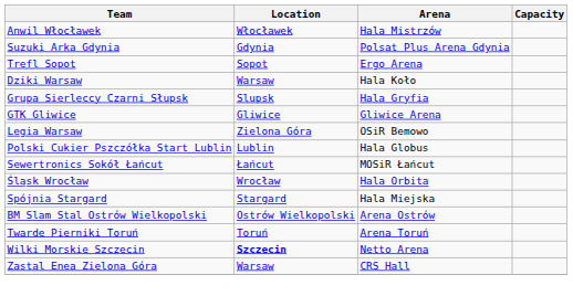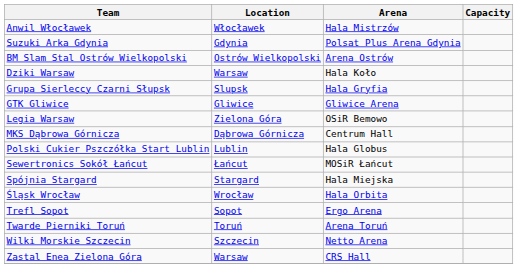 <table class="wikitable sortable">
 <tr>
 <th>Team</th>
 <th>Location</th>
 <th>Arena</th>
 <th>Capacity</th>
 </tr>
 <tr>
 <td><a href='#'>Anwil Włocławek</a></td>
 <td><a href='#'>Włocławek</a></td>
 <td><a href='#'>Hala Mistrzów</a></td>
 <td align="center"></td>
 </tr>
 <tr>
 <td><a href='#'>Suzuki Arka Gdynia</a></td>
 <td><a href='#'>Gdynia</a></td>
 <td><a href='#'>Polsat Plus Arena Gdynia</a></td>
 <td align="center"></td>
 </tr>
 <tr>
-<td><a href='#'>Trefl Sopot</a></td>
-<td><a href='#'>Sopot</a></td>
-<td><a href='#'>Ergo Arena</a></td>
+<td><a href='#'>BM Slam Stal Ostrów Wielkopolski</a></td>
+<td><a href='#'>Ostrów Wielkopolski</a></td>
+<td><a href='#'>Arena Ostrów</a></td>
 <td align="center"></td>
 </tr>
 <tr>
 <td><a href='#'>Dziki Warsaw</a></td>
 <td><a href='#'>Warsaw</a></td>
 <td>Hala Koło</td>
 <td align="center"></td>
 </tr>
 <tr>
 <td><a href='#'>Grupa Sierleccy Czarni Słupsk</a></td>
 <td><a href='#'>Slupsk</a></td>
 <td><a href='#'>Hala Gryfia</a></td>
 <td style="text-align:center;"></td>
 </tr>
 <tr>
 <td><a href='#'>GTK Gliwice</a></td>
 <td><a href='#'>Gliwice</a></td>
 <td><a href='#'>Gliwice Arena</a></td>
 <td align="center"></td>
 </tr>
 <tr>
 <td><a href='#'>Legia Warsaw</a></td>
 <td><a href='#'>Zielona Góra</a></td>
 <td>OSiR Bemowo</td>
 <td align="center"></td>
 </tr>
 <tr>
+<td><a href='#'>MKS Dąbrowa Górnicza</a></td>
+<td><a href='#'>Dąbrowa Górnicza</a></td>
+<td>Centrum Hall</td>
+<td align="center"></td>
+</tr>
+<tr>
 <td><a href='#'>Polski Cukier Pszczółka Start Lublin</a></td>
 <td><a href='#'>Lublin</a></td>
 <td>Hala Globus</td>
 <td style="text-align:center;"></td>
 </tr>
 <tr>
 <td><a href='#'>Sewertronics Sokół Łańcut</a></td>
 <td><a href='#'>Łańcut</a></td>
 <td>MOSiR Łańcut</td>
 <td align="center"></td>
 </tr>
 <tr>
+<td><a href='#'>Spójnia Stargard</a></td>
+<td><a href='#'>Stargard</a></td>
+<td>Hala Miejska</td>
+<td align="center"></td>
+</tr>
+<tr>
 <td><a href='#'>Śląsk Wrocław</a></td>
 <td><a href='#'>Wrocław</a></td>
 <td><a href='#'>Hala Orbita</a></td>
 <td align="center"></td>
 </tr>
 <tr>
-<td><a href='#'>Spójnia Stargard</a></td>
-<td><a href='#'>Stargard</a></td>
-<td>Hala Miejska</td>
-<td align="center"></td>
-</tr>
-<tr>
-<td><a href='#'>BM Slam Stal Ostrów Wielkopolski</a></td>
-<td><a href='#'>Ostrów Wielkopolski</a></td>
-<td><a href='#'>Arena Ostrów</a></td>
+<td><a href='#'>Trefl Sopot</a></td>
+<td><a href='#'>Sopot</a></td>
+<td><a href='#'>Ergo Arena</a></td>
 <td align="center"></td>
 </tr>
 <tr>
 <td><a href='#'>Twarde Pierniki Toruń</a></td>
 <td><a href='#'>Toruń</a></td>
 <td><a href='#'>Arena Toruń</a></td>
 <td align="center"></td>
 </tr>
 <tr>
 <td><a href='#'>Wilki Morskie Szczecin</a></td>
-<td><strong><a href='#'>Szczecin</a></strong></td>
+<td><a href='#'>Szczecin</a></td>
 <td><a href='#'>Netto Arena</a></td>
 <td align="center"></td>
 </tr>
 <tr>
 <td><a href='#'>Zastal Enea Zielona Góra</a></td>
 <td><a href='#'>Warsaw</a></td>
 <td><a href='#'>CRS Hall</a></td>
 <td align="center"></td>
 </tr>
 <tr>
 </tr>
 </table>
